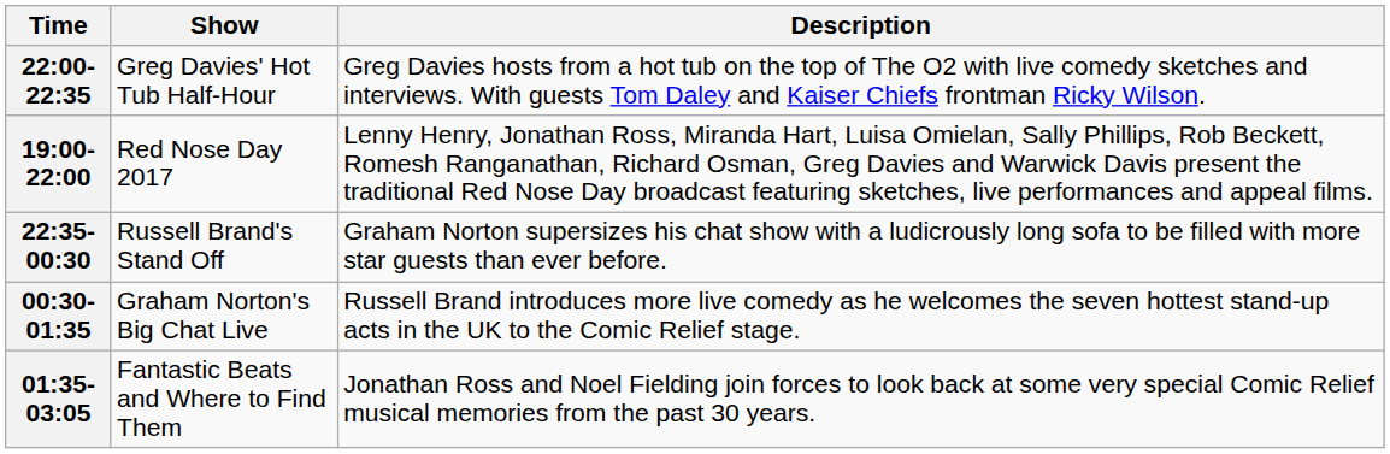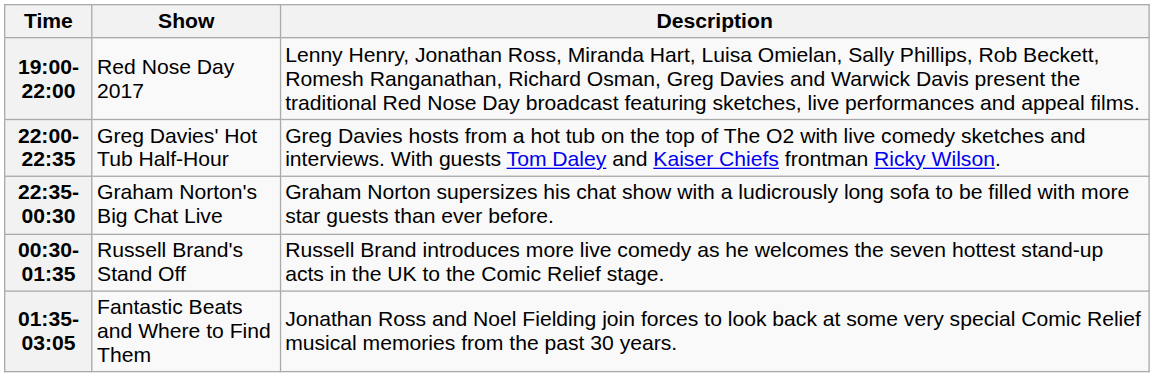 <table class="wikitable">
 <tr>
 <th>Time</th>
 <th>Show</th>
 <th>Description</th>
 </tr>
 <tr>
+<th>19:00-22:00</th>
+<td>Red Nose Day 2017</td>
+<td>Lenny Henry, Jonathan Ross, Miranda Hart, Luisa Omielan, Sally Phillips, Rob Beckett, Romesh Ranganathan, Richard Osman, Greg Davies and Warwick Davis present the traditional Red Nose Day broadcast featuring sketches, live performances and appeal films.</td>
+</tr>
+<tr>
 <th>22:00-22:35</th>
 <td>Greg Davies' Hot Tub Half-Hour</td>
 <td>Greg Davies hosts from a hot tub on the top of The O2 with live comedy sketches and interviews. With guests <a href='#'>Tom Daley</a> and <a href='#'>Kaiser Chiefs</a> frontman <a href='#'>Ricky Wilson</a>.</td>
 </tr>
 <tr>
-<th>19:00-22:00</th>
-<td>Red Nose Day 2017</td>
-<td>Lenny Henry, Jonathan Ross, Miranda Hart, Luisa Omielan, Sally Phillips, Rob Beckett, Romesh Ranganathan, Richard Osman, Greg Davies and Warwick Davis present the traditional Red Nose Day broadcast featuring sketches, live performances and appeal films.</td>
-</tr>
-<tr>
 <th>22:35-00:30</th>
-<td>Russell Brand's Stand Off</td>
+<td>Graham Norton's Big Chat Live</td>
 <td>Graham Norton supersizes his chat show with a ludicrously long sofa to be filled with more star guests than ever before.</td>
 </tr>
 <tr>
 <th>00:30-01:35</th>
-<td>Graham Norton's Big Chat Live</td>
+<td>Russell Brand's Stand Off</td>
 <td>Russell Brand introduces more live comedy as he welcomes the seven hottest stand-up acts in the UK to the Comic Relief stage.</td>
 </tr>
 <tr>
 <th>01:35-03:05</th>
 <td>Fantastic Beats and Where to Find Them</td>
 <td>Jonathan Ross and Noel Fielding join forces to look back at some very special Comic Relief musical memories from the past 30 years.</td>
 </tr>
 </table>
